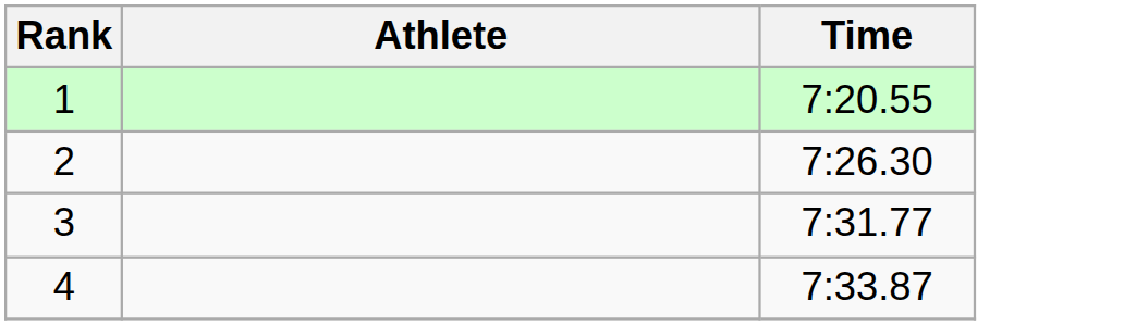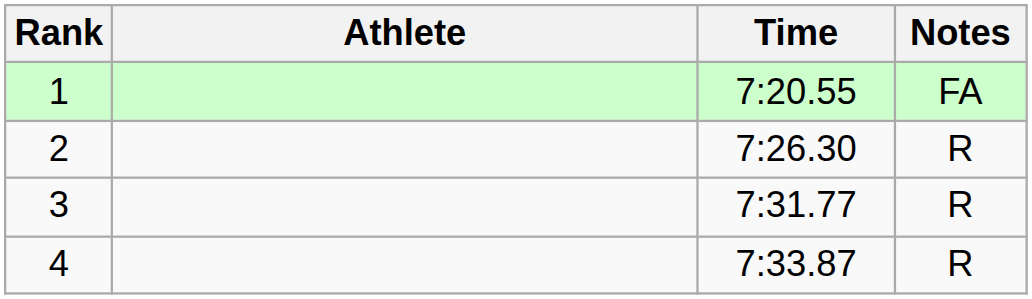 <table class=wikitable style="text-align:center">
 <tr>
 <th width=40>Rank</th>
 <th width=250>Athlete</th>
 <th width=80>Time</th>
+<th width=50>Notes</th>
 </tr>
 <tr bgcolor="ccffcc">
 <td>1</td>
 <td align=left></td>
 <td>7:20.55</td>
+<td>FA</td>
 </tr>
 <tr>
 <td>2</td>
 <td align=left></td>
 <td>7:26.30</td>
+<td>R</td>
 </tr>
 <tr>
 <td>3</td>
 <td align=left></td>
 <td>7:31.77</td>
+<td>R</td>
 </tr>
 <tr>
 <td>4</td>
 <td align=left></td>
 <td>7:33.87</td>
+<td>R</td>
 </tr>
 </table>
